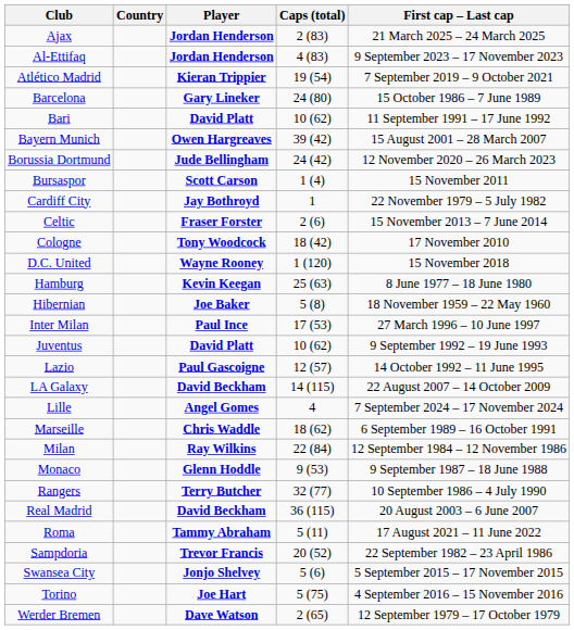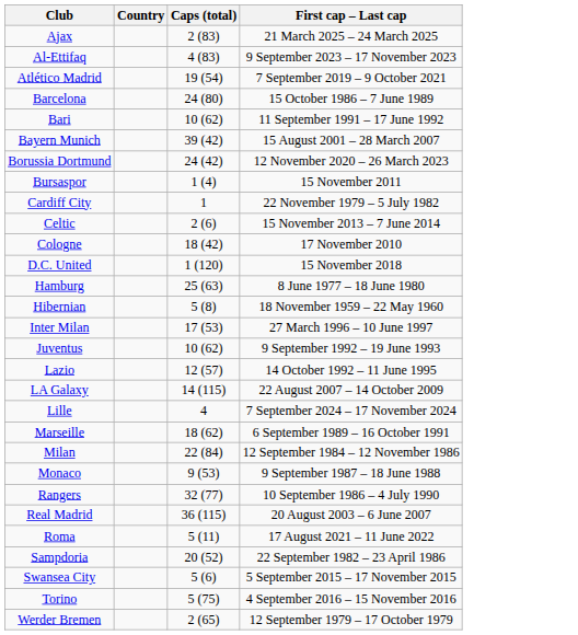 <table class="wikitable sortable" style="text-align: center;">
 <tr>
 <th>Club</th>
 <th>Country</th>
-<th>Player</th>
 <th>Caps (total)</th>
 <th>First cap – Last cap</th>
 </tr>
 <tr>
 <td><a href='#'>Ajax</a></td>
 <td></td>
-<td><strong><a href='#'>Jordan Henderson</a></strong></td>
 <td>2 (83)</td>
 <td>21 March 2025 – 24 March 2025</td>
 </tr>
 <tr>
 <td><a href='#'>Al-Ettifaq</a></td>
 <td></td>
-<td><strong><a href='#'>Jordan Henderson</a></strong></td>
 <td>4 (83)</td>
 <td>9 September 2023 – 17 November 2023</td>
 </tr>
 <tr>
 <td><a href='#'>Atlético Madrid</a></td>
 <td></td>
-<td><strong><a href='#'>Kieran Trippier</a></strong></td>
 <td>19 (54)</td>
 <td>7 September 2019 – 9 October 2021</td>
 </tr>
 <tr>
 <td><a href='#'>Barcelona</a></td>
 <td></td>
-<td><strong><a href='#'>Gary Lineker</a></strong></td>
 <td>24 (80)</td>
 <td>15 October 1986 – 7 June 1989</td>
 </tr>
 <tr>
 <td><a href='#'>Bari</a></td>
 <td></td>
-<td><strong><a href='#'>David Platt</a></strong></td>
 <td>10 (62)</td>
 <td>11 September 1991 – 17 June 1992</td>
 </tr>
 <tr>
 <td><a href='#'>Bayern Munich</a></td>
 <td></td>
-<td><strong><a href='#'>Owen Hargreaves</a></strong></td>
 <td>39 (42)</td>
 <td>15 August 2001 – 28 March 2007</td>
 </tr>
 <tr>
 <td><a href='#'>Borussia Dortmund</a></td>
 <td></td>
-<td><strong><a href='#'>Jude Bellingham</a></strong></td>
 <td>24 (42)</td>
 <td>12 November 2020 – 26 March 2023</td>
 </tr>
 <tr>
 <td><a href='#'>Bursaspor</a></td>
 <td></td>
-<td><strong><a href='#'>Scott Carson</a></strong></td>
 <td>1 (4)</td>
 <td>15 November 2011</td>
 </tr>
 <tr>
 <td><a href='#'>Cardiff City</a></td>
 <td></td>
-<td><strong><a href='#'>Jay Bothroyd</a></strong></td>
 <td>1</td>
 <td>22 November 1979 – 5 July 1982</td>
 </tr>
 <tr>
 <td><a href='#'>Celtic</a></td>
 <td></td>
-<td><strong><a href='#'>Fraser Forster</a></strong></td>
 <td>2 (6)</td>
 <td>15 November 2013 – 7 June 2014</td>
 </tr>
 <tr>
 <td><a href='#'>Cologne</a></td>
 <td></td>
-<td><strong><a href='#'>Tony Woodcock</a></strong></td>
 <td>18 (42)</td>
 <td>17 November 2010</td>
 </tr>
 <tr>
 <td><a href='#'>D.C. United</a></td>
 <td></td>
-<td><strong><a href='#'>Wayne Rooney</a></strong></td>
 <td>1 (120)</td>
 <td>15 November 2018</td>
 </tr>
 <tr>
 <td><a href='#'>Hamburg</a></td>
 <td></td>
-<td><strong><a href='#'>Kevin Keegan</a></strong></td>
 <td>25 (63)</td>
 <td>8 June 1977 – 18 June 1980</td>
 </tr>
 <tr>
 <td><a href='#'>Hibernian</a></td>
 <td></td>
-<td><strong><a href='#'>Joe Baker</a></strong></td>
 <td>5 (8)</td>
 <td>18 November 1959 – 22 May 1960</td>
 </tr>
 <tr>
 <td><a href='#'>Inter Milan</a></td>
 <td></td>
-<td><strong><a href='#'>Paul Ince</a></strong></td>
 <td>17 (53)</td>
 <td>27 March 1996 – 10 June 1997</td>
 </tr>
 <tr>
 <td><a href='#'>Juventus</a></td>
 <td></td>
-<td><strong><a href='#'>David Platt</a></strong></td>
 <td>10 (62)</td>
 <td>9 September 1992 – 19 June 1993</td>
 </tr>
 <tr>
 <td><a href='#'>Lazio</a></td>
 <td></td>
-<td><strong><a href='#'>Paul Gascoigne</a></strong></td>
 <td>12 (57)</td>
 <td>14 October 1992 – 11 June 1995</td>
 </tr>
 <tr>
 <td><a href='#'>LA Galaxy</a></td>
 <td></td>
-<td><strong><a href='#'>David Beckham</a></strong></td>
 <td>14 (115)</td>
 <td>22 August 2007 – 14 October 2009</td>
 </tr>
 <tr>
 <td><a href='#'>Lille</a></td>
 <td></td>
-<td><strong><a href='#'>Angel Gomes</a></strong></td>
 <td>4</td>
 <td>7 September 2024 – 17 November 2024</td>
 </tr>
 <tr>
 <td><a href='#'>Marseille</a></td>
 <td></td>
-<td><strong><a href='#'>Chris Waddle</a></strong></td>
 <td>18 (62)</td>
 <td>6 September 1989 – 16 October 1991</td>
 </tr>
 <tr>
 <td><a href='#'>Milan</a></td>
 <td></td>
-<td><strong><a href='#'>Ray Wilkins</a></strong></td>
 <td>22 (84)</td>
 <td>12 September 1984 – 12 November 1986</td>
 </tr>
 <tr>
 <td><a href='#'>Monaco</a></td>
 <td></td>
-<td><strong><a href='#'>Glenn Hoddle</a></strong></td>
 <td>9 (53)</td>
 <td>9 September 1987 – 18 June 1988</td>
 </tr>
 <tr>
 <td><a href='#'>Rangers</a></td>
 <td></td>
-<td><strong><a href='#'>Terry Butcher</a></strong></td>
 <td>32 (77)</td>
 <td>10 September 1986 – 4 July 1990</td>
 </tr>
 <tr>
 <td><a href='#'>Real Madrid</a></td>
 <td></td>
-<td><strong><a href='#'>David Beckham</a></strong></td>
 <td>36 (115)</td>
 <td>20 August 2003 – 6 June 2007</td>
 </tr>
 <tr>
 <td><a href='#'>Roma</a></td>
 <td></td>
-<td><strong><a href='#'>Tammy Abraham</a></strong></td>
 <td>5 (11)</td>
 <td>17 August 2021 – 11 June 2022</td>
 </tr>
 <tr>
 <td><a href='#'>Sampdoria</a></td>
 <td></td>
-<td><strong><a href='#'>Trevor Francis</a></strong></td>
 <td>20 (52)</td>
 <td>22 September 1982 – 23 April 1986</td>
 </tr>
 <tr>
 <td><a href='#'>Swansea City</a></td>
 <td></td>
-<td><strong><a href='#'>Jonjo Shelvey</a></strong></td>
 <td>5 (6)</td>
 <td>5 September 2015 – 17 November 2015</td>
 </tr>
 <tr>
 <td><a href='#'>Torino</a></td>
 <td></td>
-<td><strong><a href='#'>Joe Hart</a></strong></td>
 <td>5 (75)</td>
 <td>4 September 2016 – 15 November 2016</td>
 </tr>
 <tr>
 <td><a href='#'>Werder Bremen</a></td>
 <td></td>
-<td><strong><a href='#'>Dave Watson</a></strong></td>
 <td>2 (65)</td>
 <td>12 September 1979 – 17 October 1979</td>
 </tr>
 </table>
